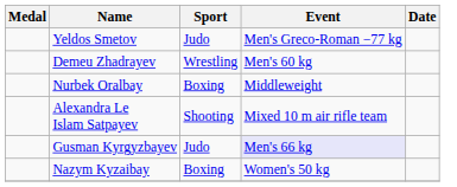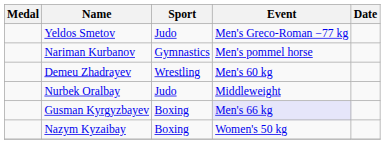 <table class="wikitable sortable" style="font-size: 95%;">
 <tr>
 <th>Medal</th>
 <th>Name</th>
 <th>Sport</th>
 <th>Event</th>
 <th>Date</th>
 </tr>
 <tr>
 <td></td>
 <td><a href='#'>Yeldos Smetov</a></td>
 <td><a href='#'>Judo</a></td>
 <td><a href='#'>Men's Greco-Roman −77 kg</a></td>
 <td></td>
 </tr>
 <tr>
 <td></td>
+<td><a href='#'>Nariman Kurbanov</a></td>
+<td><a href='#'>Gymnastics</a></td>
+<td><a href='#'>Men's pommel horse</a></td>
+<td></td>
+</tr>
+<tr>
+<td></td>
 <td><a href='#'>Demeu Zhadrayev</a></td>
 <td><a href='#'>Wrestling</a></td>
 <td><a href='#'>Men's 60 kg</a></td>
 <td></td>
 </tr>
 <tr>
 <td></td>
 <td><a href='#'>Nurbek Oralbay</a></td>
-<td><a href='#'>Boxing</a></td>
+<td><a href='#'>Judo</a></td>
 <td><a href='#'>Middleweight</a></td>
 <td></td>
 </tr>
 <tr>
 <td></td>
-<td><a href='#'>Alexandra Le</a><br><a href='#'>Islam Satpayev</a></td>
-<td><a href='#'>Shooting</a></td>
-<td><a href='#'>Mixed 10 m air rifle team</a></td>
-<td></td>
-</tr>
-<tr>
-<td></td>
 <td><a href='#'>Gusman Kyrgyzbayev</a></td>
-<td><a href='#'>Judo</a></td>
+<td><a href='#'>Boxing</a></td>
 <td style="background: lavender;"><a href='#'>Men's 66 kg</a></td>
 <td></td>
 </tr>
 <tr>
 <td></td>
 <td><a href='#'>Nazym Kyzaibay</a></td>
 <td><a href='#'>Boxing</a></td>
 <td><a href='#'>Women's 50 kg</a></td>
 <td></td>
 </tr>
 <tr>
 </tr>
 </table>
